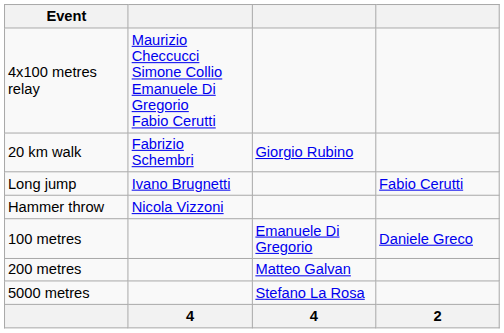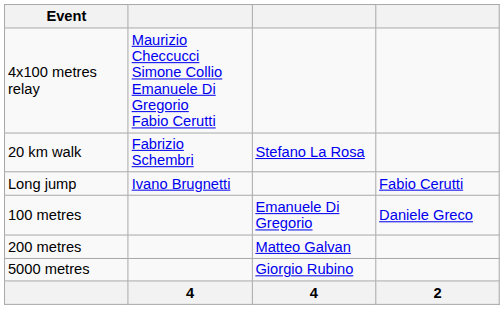 <table class="wikitable" width=55% style="font-size:90%; text-align:left;">
 <tr>
 <th width=25%>Event</th>
 <th width=25%></th>
 <th width=25%></th>
 <th width=25%></th>
 </tr>
 <tr>
 <td>4x100 metres relay</td>
 <td><a href='#'>Maurizio Checcucci</a><br><a href='#'>Simone Collio</a><br><a href='#'>Emanuele Di Gregorio</a><br><a href='#'>Fabio Cerutti</a></td>
 <td></td>
 <td></td>
 </tr>
 <tr>
 <td>20 km walk</td>
 <td><a href='#'>Fabrizio Schembri</a></td>
-<td><a href='#'>Giorgio Rubino</a></td>
+<td><a href='#'>Stefano La Rosa</a></td>
 <td></td>
 </tr>
 <tr>
 <td>Long jump</td>
 <td><a href='#'>Ivano Brugnetti</a></td>
 <td></td>
 <td><a href='#'>Fabio Cerutti</a></td>
-</tr>
-<tr>
-<td>Hammer throw</td>
-<td><a href='#'>Nicola Vizzoni</a></td>
-<td></td>
-<td></td>
 </tr>
 <tr>
 <td>100 metres</td>
 <td></td>
 <td><a href='#'>Emanuele Di Gregorio</a></td>
 <td><a href='#'>Daniele Greco</a></td>
 </tr>
 <tr>
 <td>200 metres</td>
 <td></td>
 <td><a href='#'>Matteo Galvan</a></td>
 <td></td>
 </tr>
 <tr>
 <td>5000 metres</td>
 <td></td>
-<td><a href='#'>Stefano La Rosa</a></td>
+<td><a href='#'>Giorgio Rubino</a></td>
 <td></td>
 </tr>
 <tr>
 <th></th>
 <th>4</th>
 <th>4</th>
 <th>2</th>
 </tr>
 </table>
